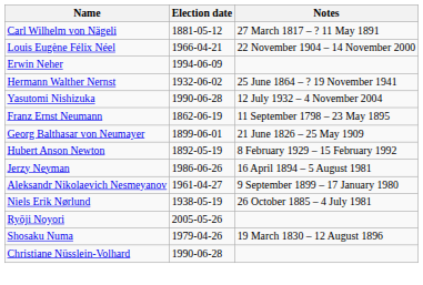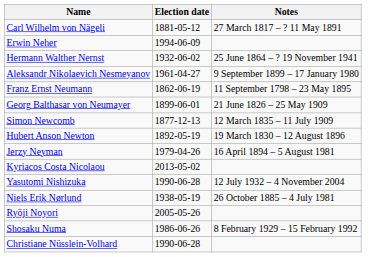 <table class="wikitable sortable">
 <tr>
 <th>Name</th>
 <th>Election date</th>
 <th class="unsortable">Notes</th>
 </tr>
 <tr>
 <td><a href='#'>Carl Wilhelm von Nägeli</a></td>
 <td>1881-05-12</td>
 <td>27 March 1817 – ? 11 May 1891</td>
 </tr>
 <tr>
-<td><a href='#'>Louis Eugène Félix Néel</a></td>
-<td>1966-04-21</td>
-<td>22 November 1904 – 14 November 2000</td>
-</tr>
-<tr>
 <td><a href='#'>Erwin Neher</a></td>
 <td>1994-06-09</td>
 <td></td>
 </tr>
 <tr>
 <td><a href='#'>Hermann Walther Nernst</a></td>
 <td>1932-06-02</td>
 <td>25 June 1864 – ? 19 November 1941</td>
 </tr>
 <tr>
-<td><a href='#'>Yasutomi Nishizuka</a></td>
-<td>1990-06-28</td>
-<td>12 July 1932 – 4 November 2004</td>
+<td><a href='#'>Aleksandr Nikolaevich Nesmeyanov</a></td>
+<td>1961-04-27</td>
+<td>9 September 1899 – 17 January 1980</td>
 </tr>
 <tr>
 <td><a href='#'>Franz Ernst Neumann</a></td>
 <td>1862-06-19</td>
 <td>11 September 1798 – 23 May 1895</td>
 </tr>
 <tr>
 <td><a href='#'>Georg Balthasar von Neumayer</a></td>
 <td>1899-06-01</td>
 <td>21 June 1826 – 25 May 1909</td>
 </tr>
 <tr>
+<td><a href='#'>Simon Newcomb</a></td>
+<td>1877-12-13</td>
+<td>12 March 1835 – 11 July 1909</td>
+</tr>
+<tr>
 <td><a href='#'>Hubert Anson Newton</a></td>
 <td>1892-05-19</td>
-<td>8 February 1929 – 15 February 1992</td>
+<td>19 March 1830 – 12 August 1896</td>
 </tr>
 <tr>
 <td><a href='#'>Jerzy Neyman</a></td>
-<td>1986-06-26</td>
+<td>1979-04-26</td>
 <td>16 April 1894 – 5 August 1981</td>
 </tr>
 <tr>
-<td><a href='#'>Aleksandr Nikolaevich Nesmeyanov</a></td>
-<td>1961-04-27</td>
-<td>9 September 1899 – 17 January 1980</td>
+<td><a href='#'>Kyriacos Costa Nicolaou</a></td>
+<td>2013-05-02</td>
+<td></td>
+</tr>
+<tr>
+<td><a href='#'>Yasutomi Nishizuka</a></td>
+<td>1990-06-28</td>
+<td>12 July 1932 – 4 November 2004</td>
 </tr>
 <tr>
 <td><a href='#'>Niels Erik Nørlund</a></td>
 <td>1938-05-19</td>
 <td>26 October 1885 – 4 July 1981</td>
 </tr>
 <tr>
 <td><a href='#'>Ryōji Noyori</a></td>
 <td>2005-05-26</td>
 <td></td>
 </tr>
 <tr>
 <td><a href='#'>Shosaku Numa</a></td>
-<td>1979-04-26</td>
-<td>19 March 1830 – 12 August 1896</td>
+<td>1986-06-26</td>
+<td>8 February 1929 – 15 February 1992</td>
 </tr>
 <tr>
 <td><a href='#'>Christiane Nüsslein-Volhard</a></td>
 <td>1990-06-28</td>
 <td></td>
 </tr>
 </table>
